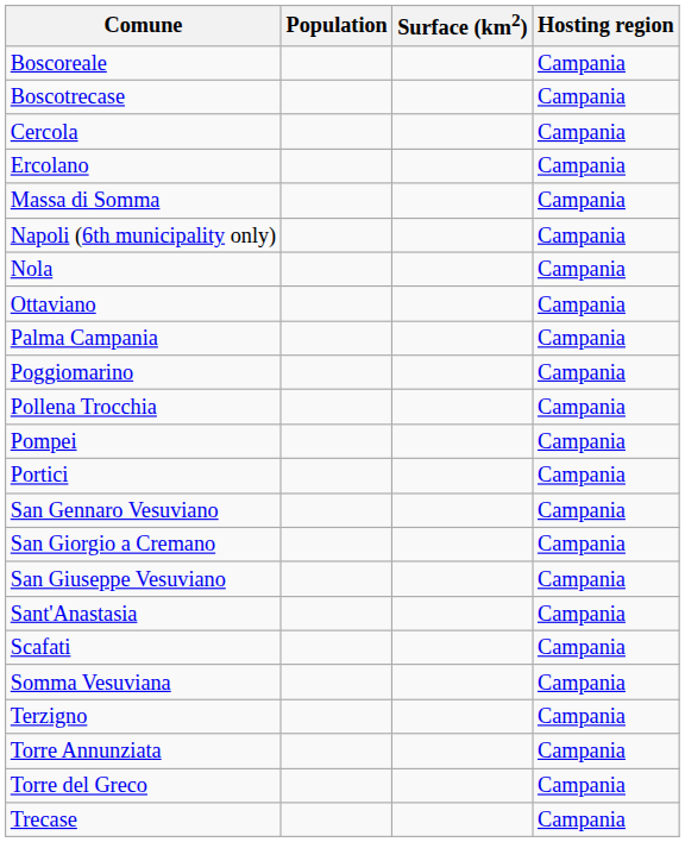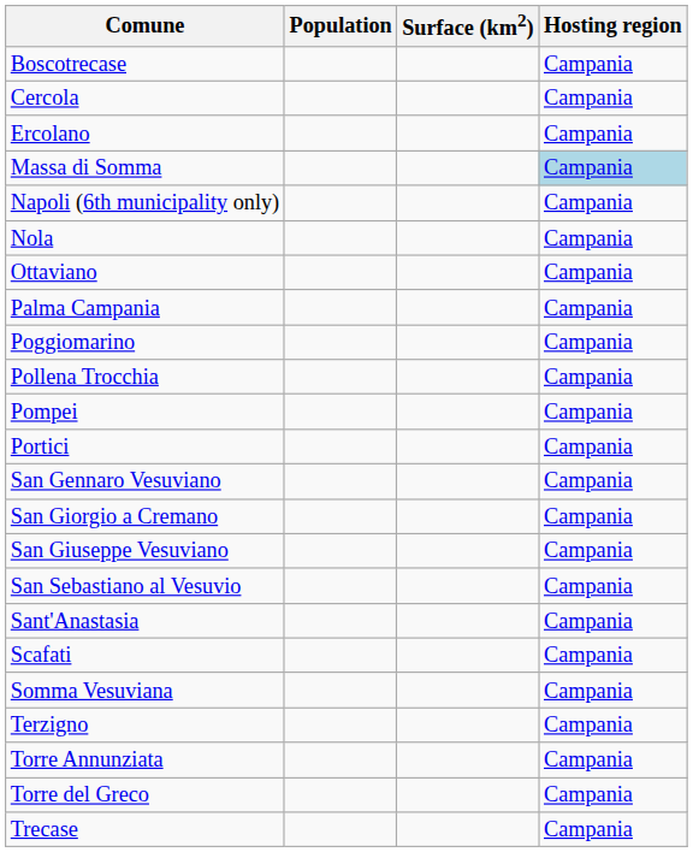 <table class="wikitable">
 <tr>
 <th>Comune</th>
 <th>Population</th>
 <th>Surface (km<sup>2</sup>)</th>
 <th>Hosting region</th>
-</tr>
-<tr>
-<td><a href='#'>Boscoreale</a></td>
-<td></td>
-<td></td>
-<td><a href='#'>Campania</a></td>
 </tr>
 <tr>
 <td><a href='#'>Boscotrecase</a></td>
 <td></td>
 <td></td>
 <td><a href='#'>Campania</a></td>
 </tr>
 <tr>
 <td><a href='#'>Cercola</a></td>
 <td></td>
 <td></td>
 <td><a href='#'>Campania</a></td>
 </tr>
 <tr>
 <td><a href='#'>Ercolano</a></td>
 <td></td>
 <td></td>
 <td><a href='#'>Campania</a></td>
 </tr>
 <tr>
 <td><a href='#'>Massa di Somma</a></td>
 <td></td>
 <td></td>
-<td><a href='#'>Campania</a></td>
+<td style="background: lightblue;"><a href='#'>Campania</a></td>
 </tr>
 <tr>
 <td><a href='#'>Napoli</a> (<a href='#'>6th municipality</a> only)</td>
 <td></td>
 <td></td>
 <td><a href='#'>Campania</a></td>
 </tr>
 <tr>
 <td><a href='#'>Nola</a></td>
 <td></td>
 <td></td>
 <td><a href='#'>Campania</a></td>
 </tr>
 <tr>
 <td><a href='#'>Ottaviano</a></td>
 <td></td>
 <td></td>
 <td><a href='#'>Campania</a></td>
 </tr>
 <tr>
 <td><a href='#'>Palma Campania</a></td>
 <td></td>
 <td></td>
 <td><a href='#'>Campania</a></td>
 </tr>
 <tr>
 <td><a href='#'>Poggiomarino</a></td>
 <td></td>
 <td></td>
 <td><a href='#'>Campania</a></td>
 </tr>
 <tr>
 <td><a href='#'>Pollena Trocchia</a></td>
 <td></td>
 <td></td>
 <td><a href='#'>Campania</a></td>
 </tr>
 <tr>
 <td><a href='#'>Pompei</a></td>
 <td></td>
 <td></td>
 <td><a href='#'>Campania</a></td>
 </tr>
 <tr>
 <td><a href='#'>Portici</a></td>
 <td></td>
 <td></td>
 <td><a href='#'>Campania</a></td>
 </tr>
 <tr>
 <td><a href='#'>San Gennaro Vesuviano</a></td>
 <td></td>
 <td></td>
 <td><a href='#'>Campania</a></td>
 </tr>
 <tr>
 <td><a href='#'>San Giorgio a Cremano</a></td>
 <td></td>
 <td></td>
 <td><a href='#'>Campania</a></td>
 </tr>
 <tr>
 <td><a href='#'>San Giuseppe Vesuviano</a></td>
 <td></td>
 <td></td>
 <td><a href='#'>Campania</a></td>
 </tr>
 <tr>
+<td><a href='#'>San Sebastiano al Vesuvio</a></td>
+<td></td>
+<td></td>
+<td><a href='#'>Campania</a></td>
+</tr>
+<tr>
 <td><a href='#'>Sant'Anastasia</a></td>
 <td></td>
 <td></td>
 <td><a href='#'>Campania</a></td>
 </tr>
 <tr>
 <td><a href='#'>Scafati</a></td>
 <td></td>
 <td></td>
 <td><a href='#'>Campania</a></td>
 </tr>
 <tr>
 <td><a href='#'>Somma Vesuviana</a></td>
 <td></td>
 <td></td>
 <td><a href='#'>Campania</a></td>
 </tr>
 <tr>
 <td><a href='#'>Terzigno</a></td>
 <td></td>
 <td></td>
 <td><a href='#'>Campania</a></td>
 </tr>
 <tr>
 <td><a href='#'>Torre Annunziata</a></td>
 <td></td>
 <td></td>
 <td><a href='#'>Campania</a></td>
 </tr>
 <tr>
 <td><a href='#'>Torre del Greco</a></td>
 <td></td>
 <td></td>
 <td><a href='#'>Campania</a></td>
 </tr>
 <tr>
 <td><a href='#'>Trecase</a></td>
 <td></td>
 <td></td>
 <td><a href='#'>Campania</a></td>
 </tr>
 </table>
